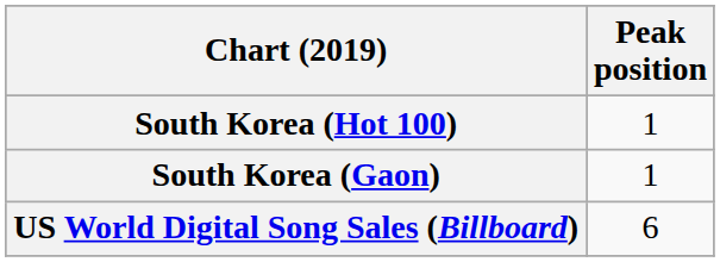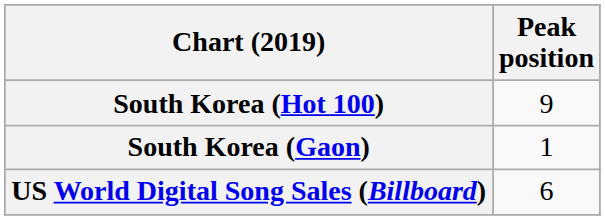 <table class="wikitable sortable plainrowheaders" style="text-align:center">
 <tr>
 <th scope="col">Chart (2019)</th>
 <th scope="col">Peak<br>position</th>
 </tr>
 <tr>
 <th scope="row">South Korea (<a href='#'>Hot 100</a>)</th>
-<td>1</td>
+<td>9</td>
 </tr>
 <tr>
 <th scope="row">South Korea (<a href='#'>Gaon</a>)</th>
 <td>1</td>
 </tr>
 <tr>
 <th scope="row">US <a href='#'>World Digital Song Sales</a> (<em><a href='#'>Billboard</a></em>)</th>
 <td>6</td>
 </tr>
 </table>
